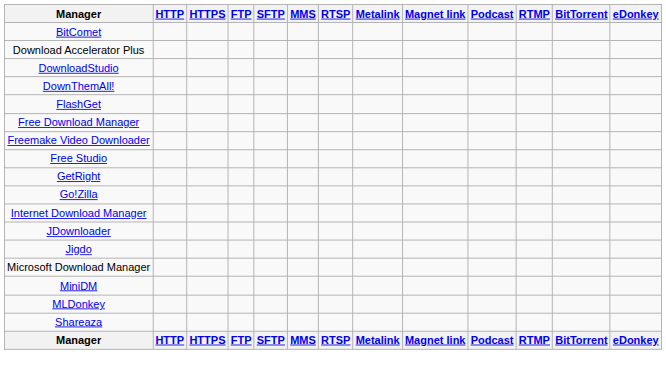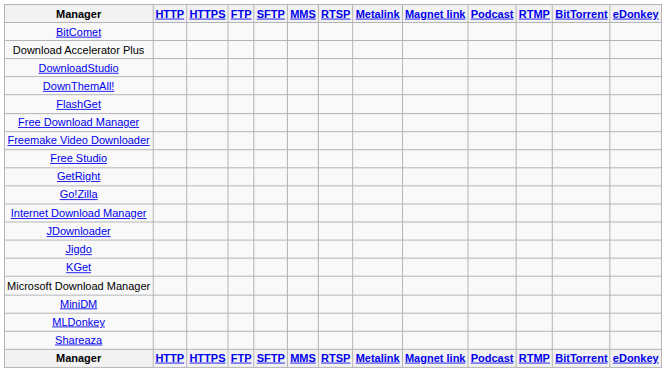 <table style="font-size: 80%; text-align: center;" class="wikitable sortable">
 <tr>
 <th>Manager</th>
 <th><a href='#'>HTTP</a></th>
 <th><a href='#'>HTTPS</a></th>
 <th><a href='#'>FTP</a></th>
 <th><a href='#'>SFTP</a></th>
 <th><a href='#'>MMS</a></th>
 <th><a href='#'>RTSP</a></th>
 <th><a href='#'>Metalink</a></th>
 <th><a href='#'>Magnet link</a></th>
 <th><a href='#'>Podcast</a></th>
 <th><a href='#'>RTMP</a></th>
 <th><a href='#'>BitTorrent</a></th>
 <th><a href='#'>eDonkey</a></th>
 </tr>
 <tr>
 <td><a href='#'>BitComet</a></td>
 <td></td>
 <td></td>
 <td></td>
 <td></td>
 <td></td>
 <td></td>
 <td></td>
 <td></td>
 <td></td>
 <td></td>
 <td></td>
 <td></td>
 </tr>
 <tr>
 <td>Download Accelerator Plus</td>
 <td></td>
 <td></td>
 <td></td>
 <td></td>
 <td></td>
 <td></td>
 <td></td>
 <td></td>
 <td></td>
 <td></td>
 <td></td>
 <td></td>
 </tr>
 <tr>
 <td><a href='#'>DownloadStudio</a></td>
 <td></td>
 <td></td>
 <td></td>
 <td></td>
 <td></td>
 <td></td>
 <td></td>
 <td></td>
 <td></td>
 <td></td>
 <td></td>
 <td></td>
 </tr>
 <tr>
 <td><a href='#'>DownThemAll!</a></td>
 <td></td>
 <td></td>
 <td></td>
 <td></td>
 <td></td>
 <td></td>
 <td></td>
 <td></td>
 <td></td>
 <td></td>
 <td></td>
 <td></td>
 </tr>
 <tr>
 <td><a href='#'>FlashGet</a></td>
 <td></td>
 <td></td>
 <td></td>
 <td></td>
 <td></td>
 <td></td>
 <td></td>
 <td></td>
 <td></td>
 <td></td>
 <td></td>
 <td></td>
 </tr>
 <tr>
 <td><a href='#'>Free Download Manager</a></td>
 <td></td>
 <td></td>
 <td></td>
 <td></td>
 <td></td>
 <td></td>
 <td></td>
 <td></td>
 <td></td>
 <td></td>
 <td></td>
 <td></td>
 </tr>
 <tr>
 <td><a href='#'>Freemake Video Downloader</a></td>
 <td></td>
 <td></td>
 <td></td>
 <td></td>
 <td></td>
 <td></td>
 <td></td>
 <td></td>
 <td></td>
 <td></td>
 <td></td>
 <td></td>
 </tr>
 <tr>
 <td><a href='#'>Free Studio</a></td>
 <td></td>
 <td></td>
 <td></td>
 <td></td>
 <td></td>
 <td></td>
 <td></td>
 <td></td>
 <td></td>
 <td></td>
 <td></td>
 <td></td>
 </tr>
 <tr>
 <td><a href='#'>GetRight</a></td>
 <td></td>
 <td></td>
 <td></td>
 <td></td>
 <td></td>
 <td></td>
 <td></td>
 <td></td>
 <td></td>
 <td></td>
 <td></td>
 <td></td>
 </tr>
 <tr>
 <td><a href='#'>Go!Zilla</a></td>
 <td></td>
 <td></td>
 <td></td>
 <td></td>
 <td></td>
 <td></td>
 <td></td>
 <td></td>
 <td></td>
 <td></td>
 <td></td>
 <td></td>
 </tr>
 <tr>
 <td><a href='#'>Internet Download Manager</a></td>
 <td></td>
 <td></td>
 <td></td>
 <td></td>
 <td></td>
 <td></td>
 <td></td>
 <td></td>
 <td></td>
 <td></td>
 <td></td>
 <td></td>
 </tr>
 <tr>
 <td><a href='#'>JDownloader</a></td>
 <td></td>
 <td></td>
 <td></td>
 <td></td>
 <td></td>
 <td></td>
 <td></td>
 <td></td>
 <td></td>
 <td></td>
 <td></td>
 <td></td>
 </tr>
 <tr>
 <td><a href='#'>Jigdo</a></td>
 <td></td>
 <td></td>
 <td></td>
 <td></td>
 <td></td>
 <td></td>
 <td></td>
 <td></td>
 <td></td>
 <td></td>
 <td></td>
 <td></td>
 </tr>
 <tr>
+<td><a href='#'>KGet</a></td>
+<td></td>
+<td></td>
+<td></td>
+<td></td>
+<td></td>
+<td></td>
+<td></td>
+<td></td>
+<td></td>
+<td></td>
+<td></td>
+<td></td>
+</tr>
+<tr>
 <td>Microsoft Download Manager</td>
 <td></td>
 <td></td>
 <td></td>
 <td></td>
 <td></td>
 <td></td>
 <td></td>
 <td></td>
 <td></td>
 <td></td>
 <td></td>
 <td></td>
 </tr>
 <tr>
 <td><a href='#'>MiniDM</a></td>
 <td></td>
 <td></td>
 <td></td>
 <td></td>
 <td></td>
 <td></td>
 <td></td>
 <td></td>
 <td></td>
 <td></td>
 <td></td>
 <td></td>
 </tr>
 <tr>
 <td><a href='#'>MLDonkey</a></td>
 <td></td>
 <td></td>
 <td></td>
 <td></td>
 <td></td>
 <td></td>
 <td></td>
 <td></td>
 <td></td>
 <td></td>
 <td></td>
 <td></td>
 </tr>
 <tr>
 <td><a href='#'>Shareaza</a></td>
 <td></td>
 <td></td>
 <td></td>
 <td></td>
 <td></td>
 <td></td>
 <td></td>
 <td></td>
 <td></td>
 <td></td>
 <td></td>
 <td></td>
 </tr>
 <tr class="sortbottom">
 <th>Manager</th>
 <th><a href='#'>HTTP</a></th>
 <th><a href='#'>HTTPS</a></th>
 <th><a href='#'>FTP</a></th>
 <th><a href='#'>SFTP</a></th>
 <th><a href='#'>MMS</a></th>
 <th><a href='#'>RTSP</a></th>
 <th><a href='#'>Metalink</a></th>
 <th><a href='#'>Magnet link</a></th>
 <th><a href='#'>Podcast</a></th>
 <th><a href='#'>RTMP</a></th>
 <th><a href='#'>BitTorrent</a></th>
 <th><a href='#'>eDonkey</a></th>
 </tr>
 </table>
